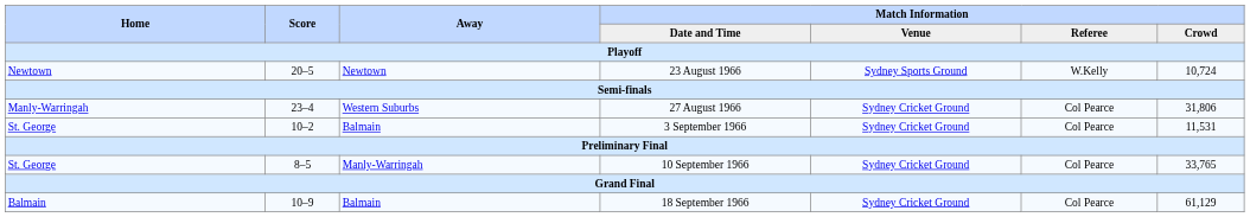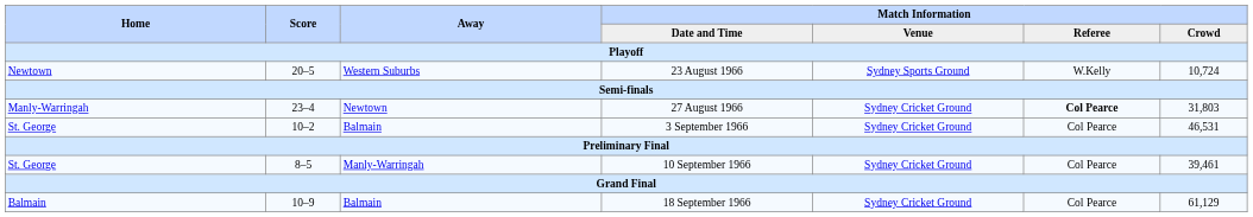 <table border=1 style="border-collapse:collapse; font-size:90%; text-align:center;" cellpadding=3 cellspacing=0 width=100%>
 <tr bgcolor=#C1D8FF>
 <th rowspan=2 width=21%>Home</th>
 <th rowspan=2 width=6%>Score</th>
 <th rowspan=2 width=21%>Away</th>
 <th colspan=6>Match Information</th>
 </tr>
 <tr bgcolor=#EFEFEF>
 <th width=17%>Date and Time</th>
 <th width=17%>Venue</th>
 <th width=11%>Referee</th>
 <th width=7%>Crowd</th>
 </tr>
 <tr bgcolor="#D0E7FF">
 <td colspan=7><strong>Playoff</strong></td>
 </tr>
 <tr bgcolor=#F5FAFF>
 <td align=left> <a href='#'>Newtown</a></td>
 <td>20–5</td>
-<td align=left> <a href='#'>Newtown</a></td>
+<td align=left> <a href='#'>Western Suburbs</a></td>
 <td>23 August 1966</td>
 <td><a href='#'>Sydney Sports Ground</a></td>
 <td>W.Kelly</td>
 <td>10,724</td>
 </tr>
 <tr bgcolor="#D0E7FF">
 <td colspan=7><strong>Semi-finals</strong></td>
 </tr>
 <tr bgcolor=#F5FAFF>
 <td align=left> <a href='#'>Manly-Warringah</a></td>
 <td>23–4</td>
-<td align=left> <a href='#'>Western Suburbs</a></td>
+<td align=left> <a href='#'>Newtown</a></td>
 <td>27 August 1966</td>
 <td><a href='#'>Sydney Cricket Ground</a></td>
-<td>Col Pearce</td>
-<td>31,806</td>
+<td><strong>Col Pearce</strong></td>
+<td>31,803</td>
 </tr>
 <tr bgcolor=#F5FAFF>
 <td align=left> <a href='#'>St. George</a></td>
 <td>10–2</td>
 <td align=left> <a href='#'>Balmain</a></td>
 <td>3 September 1966</td>
 <td><a href='#'>Sydney Cricket Ground</a></td>
 <td>Col Pearce</td>
-<td>11,531</td>
+<td>46,531</td>
 </tr>
 <tr bgcolor="#D0E7FF">
 <td colspan=7><strong>Preliminary Final</strong></td>
 </tr>
 <tr bgcolor=#F5FAFF>
 <td align=left> <a href='#'>St. George</a></td>
 <td>8–5</td>
 <td align=left> <a href='#'>Manly-Warringah</a></td>
 <td>10 September 1966</td>
 <td><a href='#'>Sydney Cricket Ground</a></td>
 <td>Col Pearce</td>
-<td>33,765</td>
+<td>39,461</td>
 </tr>
 <tr bgcolor="#D0E7FF">
 <td colspan=7><strong>Grand Final</strong></td>
 </tr>
 <tr bgcolor=#F5FAFF>
 <td align=left> <a href='#'>Balmain</a></td>
 <td>10–9</td>
 <td align=left> <a href='#'>Balmain</a></td>
 <td>18 September 1966</td>
 <td><a href='#'>Sydney Cricket Ground</a></td>
 <td>Col Pearce</td>
 <td>61,129</td>
 </tr>
 </table>
